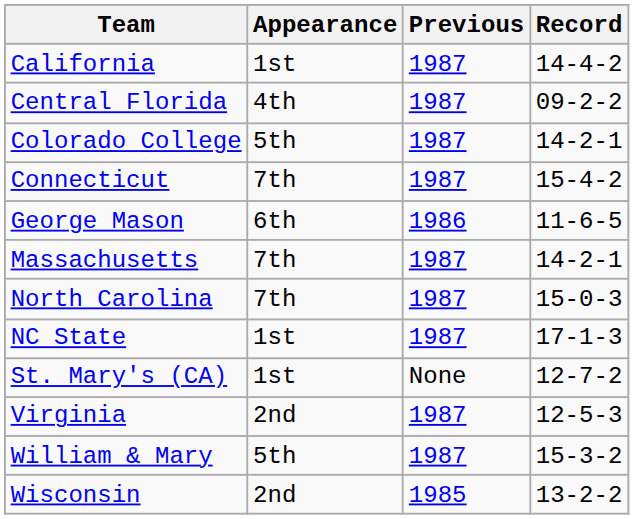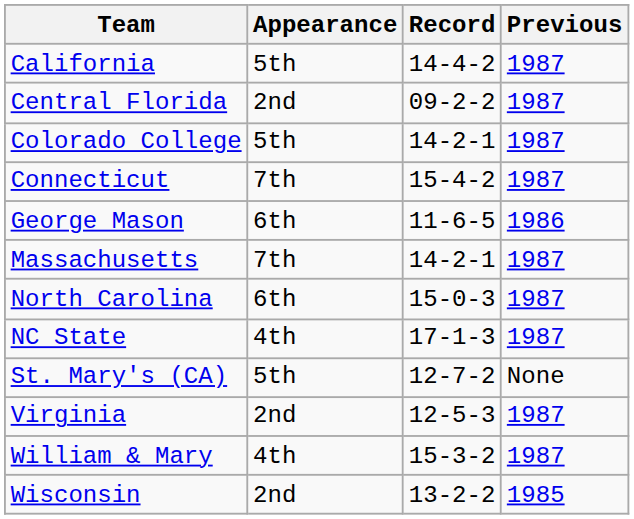 <table class="wikitable sortable">
 <tr>
 <th>Team</th>
 <th>Appearance</th>
+<th>Record</th>
 <th>Previous</th>
-<th>Record</th>
 </tr>
 <tr>
 <td><a href='#'>California</a></td>
-<td>1st</td>
+<td>5th</td>
+<td>14-4-2</td>
 <td><a href='#'>1987</a></td>
-<td>14-4-2</td>
 </tr>
 <tr>
 <td><a href='#'>Central Florida</a></td>
-<td>4th</td>
+<td>2nd</td>
+<td>09-2-2</td>
 <td><a href='#'>1987</a></td>
-<td>09-2-2</td>
 </tr>
 <tr>
 <td><a href='#'>Colorado College</a></td>
 <td>5th</td>
+<td>14-2-1</td>
 <td><a href='#'>1987</a></td>
-<td>14-2-1</td>
 </tr>
 <tr>
 <td><a href='#'>Connecticut</a></td>
 <td>7th</td>
+<td>15-4-2</td>
 <td><a href='#'>1987</a></td>
-<td>15-4-2</td>
 </tr>
 <tr>
 <td><a href='#'>George Mason</a></td>
 <td>6th</td>
+<td>11-6-5</td>
 <td><a href='#'>1986</a></td>
-<td>11-6-5</td>
 </tr>
 <tr>
 <td><a href='#'>Massachusetts</a></td>
 <td>7th</td>
+<td>14-2-1</td>
 <td><a href='#'>1987</a></td>
-<td>14-2-1</td>
 </tr>
 <tr>
 <td><a href='#'>North Carolina</a></td>
-<td>7th</td>
+<td>6th</td>
+<td>15-0-3</td>
 <td><a href='#'>1987</a></td>
-<td>15-0-3</td>
 </tr>
 <tr>
 <td><a href='#'>NC State</a></td>
-<td>1st</td>
+<td>4th</td>
+<td>17-1-3</td>
 <td><a href='#'>1987</a></td>
-<td>17-1-3</td>
 </tr>
 <tr>
 <td><a href='#'>St. Mary's (CA)</a></td>
-<td>1st</td>
+<td>5th</td>
+<td>12-7-2</td>
 <td>None</td>
-<td>12-7-2</td>
 </tr>
 <tr>
 <td><a href='#'>Virginia</a></td>
 <td>2nd</td>
+<td>12-5-3</td>
 <td><a href='#'>1987</a></td>
-<td>12-5-3</td>
 </tr>
 <tr>
 <td><a href='#'>William & Mary</a></td>
-<td>5th</td>
+<td>4th</td>
+<td>15-3-2</td>
 <td><a href='#'>1987</a></td>
-<td>15-3-2</td>
 </tr>
 <tr>
 <td><a href='#'>Wisconsin</a></td>
 <td>2nd</td>
+<td>13-2-2</td>
 <td><a href='#'>1985</a></td>
-<td>13-2-2</td>
 </tr>
 </table>
